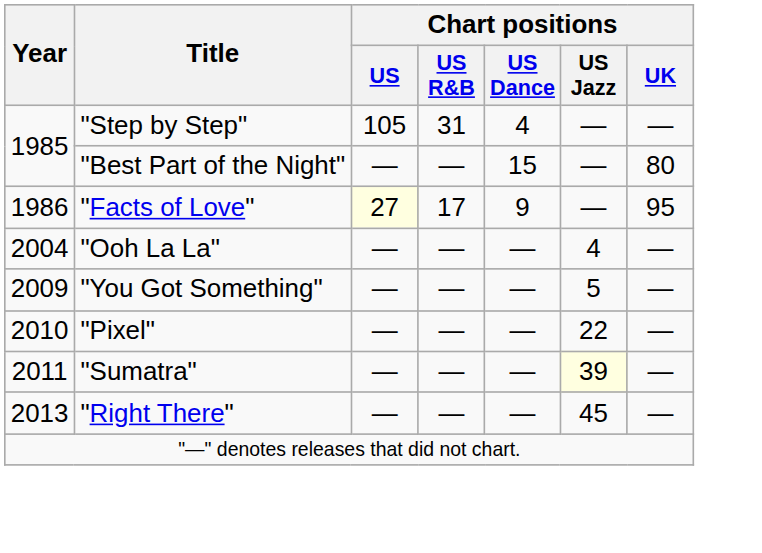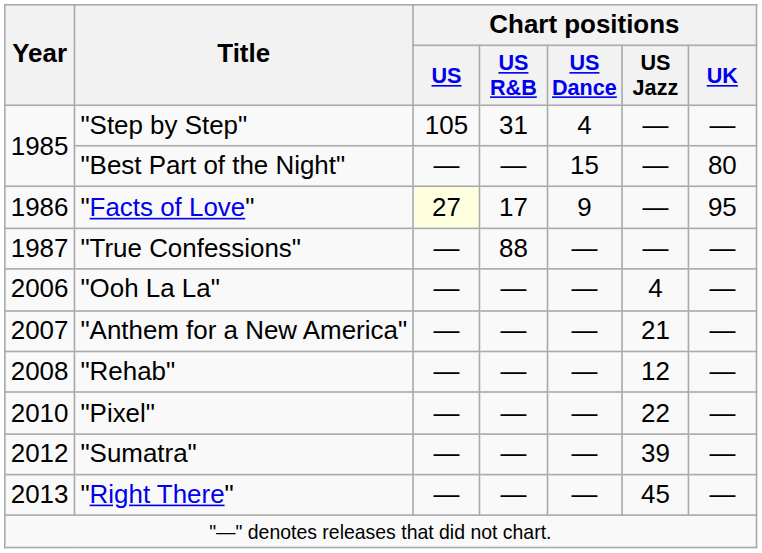 <table class="wikitable" style="text-align:center;">
 <tr>
 <th rowspan="2">Year</th>
 <th rowspan="2">Title</th>
 <th colspan="5">Chart positions</th>
 </tr>
 <tr style="font-size:smaller;">
 <th width="35"><a href='#'>US</a><br></th>
 <th width="35"><a href='#'>US<br>R&B</a><br></th>
 <th width="35"><a href='#'>US<br>Dance</a><br></th>
 <th width="35">US<br>Jazz<br></th>
 <th width="35"><a href='#'>UK</a><br></th>
 </tr>
 <tr>
 <td rowspan="2">1985</td>
 <td align="left">"Step by Step"</td>
 <td>105</td>
 <td>31</td>
 <td>4</td>
 <td>—</td>
 <td>—</td>
 </tr>
 <tr>
 <td align="left">"Best Part of the Night"</td>
 <td>—</td>
 <td>—</td>
 <td>15</td>
 <td>—</td>
 <td>80</td>
 </tr>
 <tr>
 <td>1986</td>
 <td align="left">"<a href='#'>Facts of Love</a>"</td>
 <td style="background: lightyellow;">27</td>
 <td>17</td>
 <td>9</td>
 <td>—</td>
 <td>95</td>
 </tr>
 <tr>
-<td>2004</td>
+<td>1987</td>
+<td align="left">"True Confessions"</td>
+<td>—</td>
+<td>88</td>
+<td>—</td>
+<td>—</td>
+<td>—</td>
+</tr>
+<tr>
+<td>2006</td>
 <td align="left">"Ooh La La"</td>
 <td>—</td>
 <td>—</td>
 <td>—</td>
 <td>4</td>
 <td>—</td>
 </tr>
 <tr>
-<td>2009</td>
-<td align="left">"You Got Something"</td>
+<td>2007</td>
+<td align="left">"Anthem for a New America"</td>
 <td>—</td>
 <td>—</td>
 <td>—</td>
-<td>5</td>
+<td>21</td>
+<td>—</td>
+</tr>
+<tr>
+<td>2008</td>
+<td align="left">"Rehab"</td>
+<td>—</td>
+<td>—</td>
+<td>—</td>
+<td>12</td>
 <td>—</td>
 </tr>
 <tr>
 <td>2010</td>
 <td align="left">"Pixel"</td>
 <td>—</td>
 <td>—</td>
 <td>—</td>
 <td>22</td>
 <td>—</td>
 </tr>
 <tr>
-<td>2011</td>
+<td>2012</td>
 <td align="left">"Sumatra"</td>
 <td>—</td>
 <td>—</td>
 <td>—</td>
-<td style="background: lightyellow;">39</td>
+<td>39</td>
 <td>—</td>
 </tr>
 <tr>
 <td>2013</td>
 <td align="left">"<a href='#'>Right There</a>"</td>
 <td>—</td>
 <td>—</td>
 <td>—</td>
 <td>45</td>
 <td>—</td>
 </tr>
 <tr>
 <td colspan="7" style="text-align:center; font-size:9pt;">"—" denotes releases that did not chart.</td>
 </tr>
 </table>
